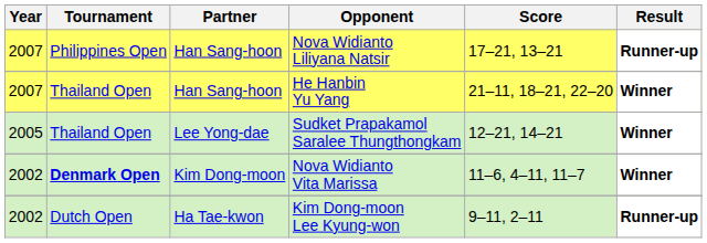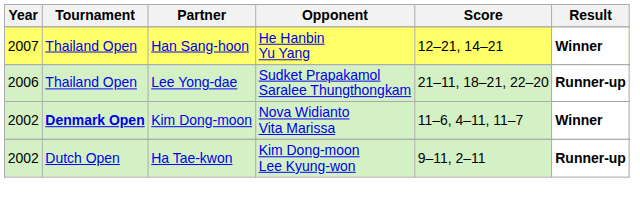 <table class="sortable wikitable" style="font-size: 90%;">
 <tr>
 <th>Year</th>
 <th>Tournament</th>
 <th>Partner</th>
 <th>Opponent</th>
 <th>Score</th>
 <th>Result</th>
 </tr>
-<tr style="background:#FFFF67">
-<td align="center">2007</td>
-<td align="left"><a href='#'>Philippines Open</a></td>
-<td align="left"> <a href='#'>Han Sang-hoon</a></td>
-<td align="left"> <a href='#'>Nova Widianto</a><br> <a href='#'>Liliyana Natsir</a></td>
-<td align="left">17–21, 13–21</td>
-<td style="text-align:left; background:white"> <strong>Runner-up</strong></td>
-</tr>
 <tr>
 </tr>
 <tr style="background:#FFFF67">
 <td align="center">2007</td>
 <td align="left"><a href='#'>Thailand Open</a></td>
 <td align="left"> <a href='#'>Han Sang-hoon</a></td>
 <td align="left"> <a href='#'>He Hanbin</a><br> <a href='#'>Yu Yang</a></td>
-<td align="left">21–11, 18–21, 22–20</td>
+<td align="left">12–21, 14–21</td>
 <td style="text-align:left; background:white"> <strong>Winner</strong></td>
 </tr>
 <tr>
 </tr>
 <tr style="background:#D4F1C5">
-<td align="center">2005</td>
+<td align="center">2006</td>
 <td align="left"><a href='#'>Thailand Open</a></td>
 <td align="left"> <a href='#'>Lee Yong-dae</a></td>
 <td align="left"> <a href='#'>Sudket Prapakamol</a><br> <a href='#'>Saralee Thungthongkam</a></td>
-<td align="left">12–21, 14–21</td>
-<td style="text-align:left; background:white"> <strong>Winner</strong></td>
+<td align="left">21–11, 18–21, 22–20</td>
+<td style="text-align:left; background:white"> <strong>Runner-up</strong></td>
 </tr>
 <tr>
 </tr>
 <tr style="background:#D4F1C5">
 <td align="center">2002</td>
 <td align="left"><strong><a href='#'>Denmark Open</a></strong></td>
 <td align="left"> <a href='#'>Kim Dong-moon</a></td>
 <td align="left"> <a href='#'>Nova Widianto</a><br> <a href='#'>Vita Marissa</a></td>
 <td align="left">11–6, 4–11, 11–7</td>
 <td style="text-align:left; background:white"> <strong>Winner</strong></td>
 </tr>
 <tr>
 </tr>
 <tr style="background:#D4F1C5">
 <td align="center">2002</td>
 <td align="left"><a href='#'>Dutch Open</a></td>
 <td align="left"> <a href='#'>Ha Tae-kwon</a></td>
 <td align="left"> <a href='#'>Kim Dong-moon</a><br> <a href='#'>Lee Kyung-won</a></td>
 <td align="left">9–11, 2–11</td>
 <td style="text-align:left; background:white"> <strong>Runner-up</strong></td>
 </tr>
 </table>
